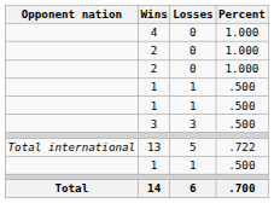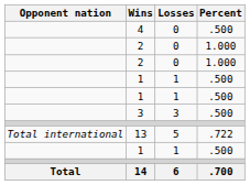 <table class=wikitable>
 <tr>
 <th>Opponent nation</th>
 <th>Wins</th>
 <th>Losses</th>
 <th>Percent</th>
 </tr>
 <tr align=center>
 <td align=left></td>
 <td>4</td>
 <td>0</td>
-<td>1.000</td>
+<td>.500</td>
 </tr>
 <tr align=center>
 <td align=left></td>
 <td>2</td>
 <td>0</td>
 <td>1.000</td>
 </tr>
 <tr align=center>
 <td align=left></td>
 <td>2</td>
 <td>0</td>
 <td>1.000</td>
 </tr>
 <tr align=center>
 <td align=left></td>
 <td>1</td>
 <td>1</td>
 <td>.500</td>
 </tr>
 <tr align=center>
 <td align=left></td>
 <td>1</td>
 <td>1</td>
 <td>.500</td>
 </tr>
 <tr align=center>
 <td align=left></td>
 <td>3</td>
 <td>3</td>
 <td>.500</td>
 </tr>
 <tr>
 <td colspan=4 bgcolor=lightgray></td>
 </tr>
 <tr align=center>
 <td align=left><em>Total international</em></td>
 <td>13</td>
 <td>5</td>
 <td>.722</td>
 </tr>
 <tr align=center>
 <td align=left></td>
 <td>1</td>
 <td>1</td>
 <td>.500</td>
 </tr>
 <tr>
 <td colspan=4 bgcolor=lightgray></td>
 </tr>
 <tr>
 <th>Total</th>
 <th>14</th>
 <th>6</th>
 <th>.700</th>
 </tr>
 </table>
